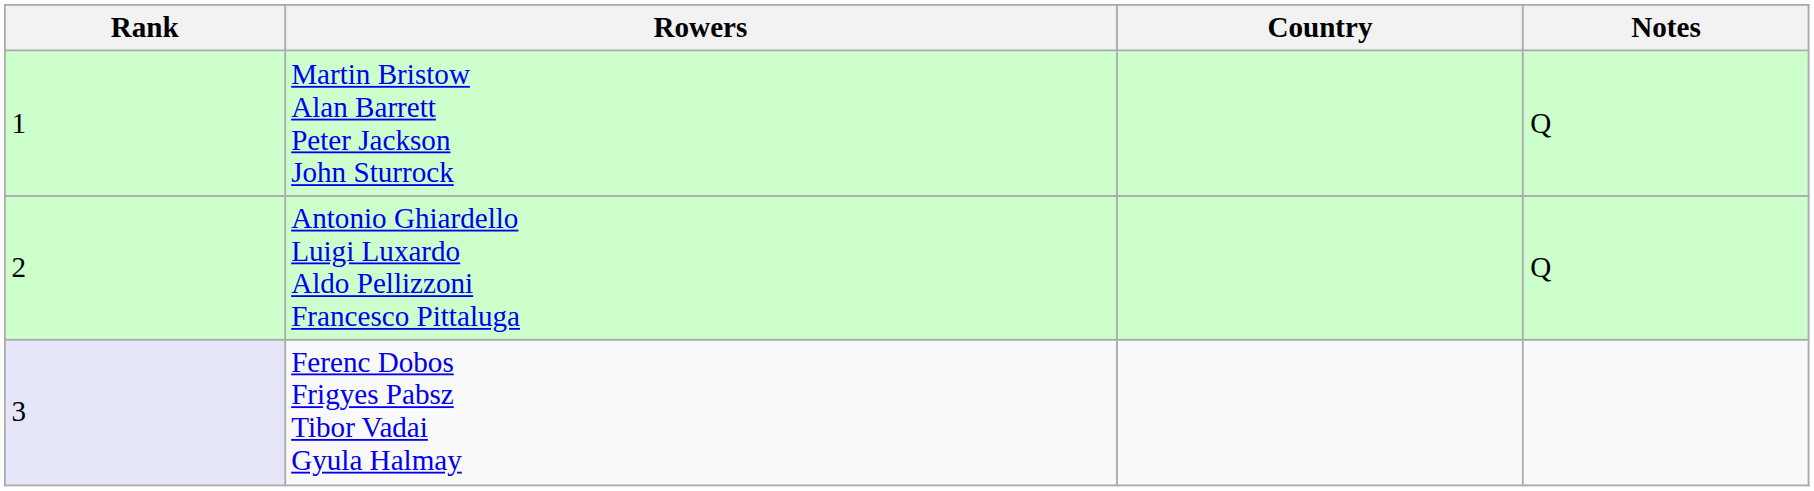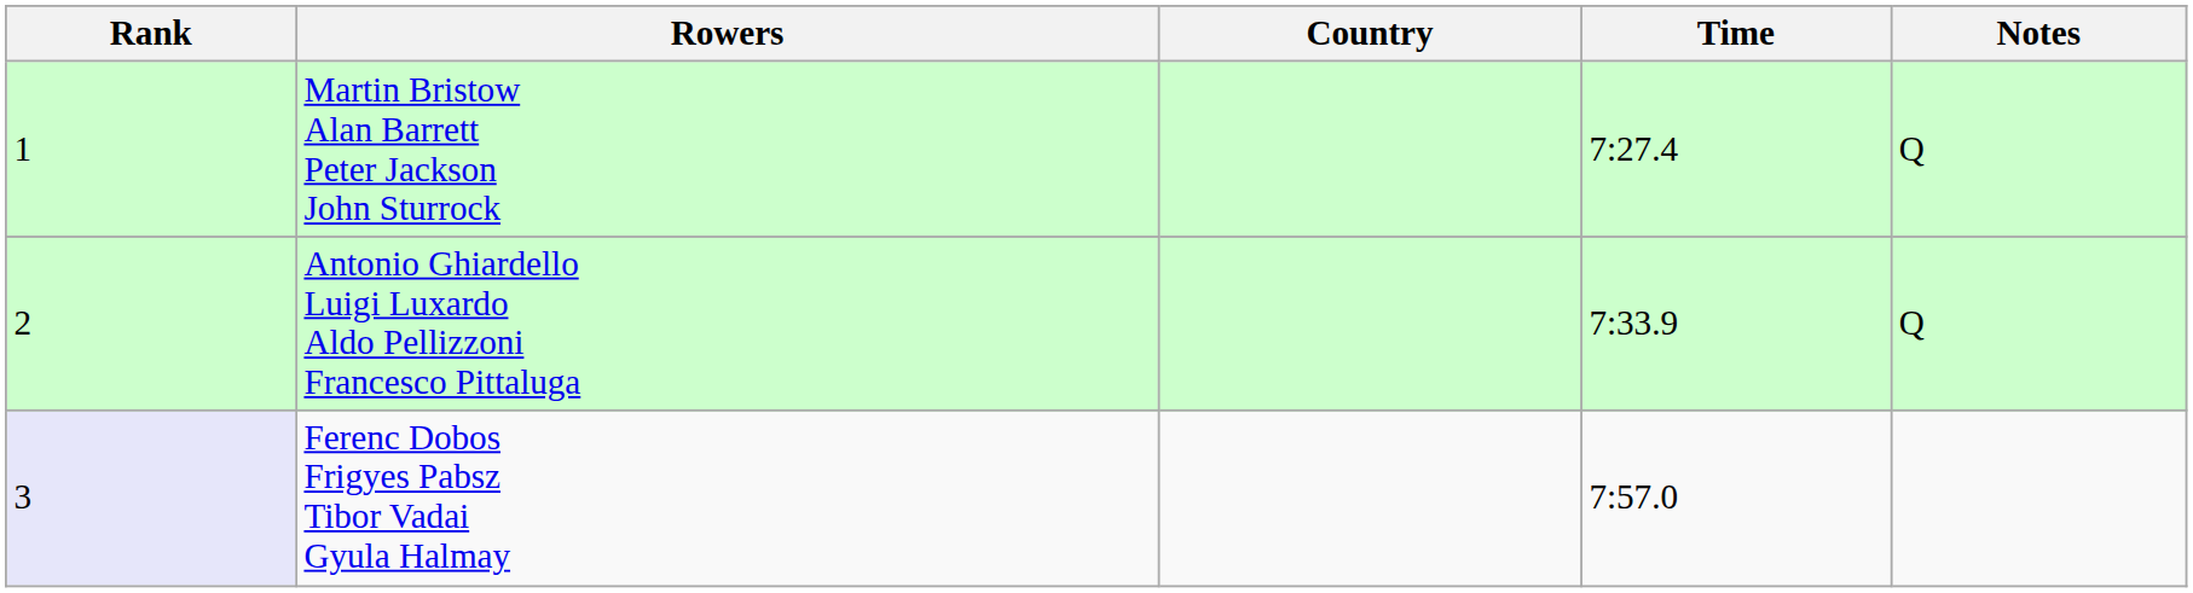 <table class="wikitable" width=50%>
 <tr>
 <th>Rank</th>
 <th>Rowers</th>
 <th>Country</th>
+<th>Time</th>
 <th>Notes</th>
 </tr>
 <tr bgcolor=ccffcc>
 <td>1</td>
 <td><a href='#'>Martin Bristow</a><br><a href='#'>Alan Barrett</a><br><a href='#'>Peter Jackson</a><br><a href='#'>John Sturrock</a></td>
 <td></td>
+<td>7:27.4</td>
 <td>Q</td>
 </tr>
 <tr bgcolor=ccffcc>
 <td>2</td>
 <td><a href='#'>Antonio Ghiardello</a><br><a href='#'>Luigi Luxardo</a><br><a href='#'>Aldo Pellizzoni</a><br><a href='#'>Francesco Pittaluga</a></td>
 <td></td>
+<td>7:33.9</td>
 <td>Q</td>
 </tr>
 <tr>
 <td style="background: lavender;">3</td>
 <td><a href='#'>Ferenc Dobos</a><br><a href='#'>Frigyes Pabsz</a><br><a href='#'>Tibor Vadai</a><br><a href='#'>Gyula Halmay</a></td>
 <td></td>
+<td>7:57.0</td>
 <td></td>
 </tr>
 </table>
